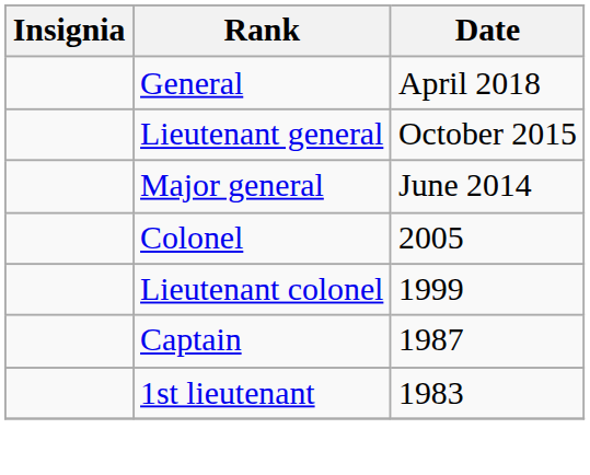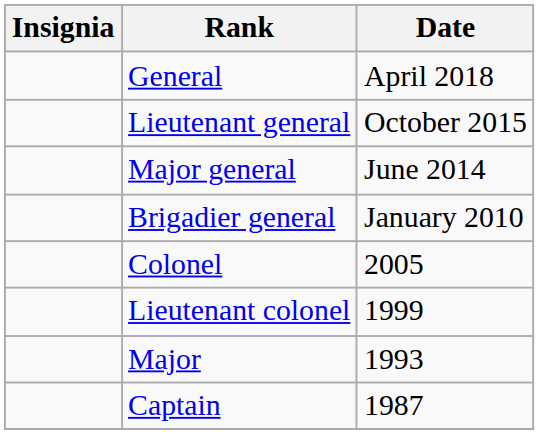 <table class="wikitable">
 <tr>
 <th>Insignia</th>
 <th>Rank</th>
 <th>Date</th>
 </tr>
 <tr>
 <td></td>
 <td><a href='#'>General</a></td>
 <td>April 2018</td>
 </tr>
 <tr>
 <td></td>
 <td><a href='#'>Lieutenant general</a></td>
 <td>October 2015</td>
 </tr>
 <tr>
 <td></td>
 <td><a href='#'>Major general</a></td>
 <td>June 2014</td>
 </tr>
 <tr>
 <td></td>
+<td><a href='#'>Brigadier general</a></td>
+<td>January 2010</td>
+</tr>
+<tr>
+<td></td>
 <td><a href='#'>Colonel</a></td>
 <td>2005</td>
 </tr>
 <tr>
 <td></td>
 <td><a href='#'>Lieutenant colonel</a></td>
 <td>1999</td>
 </tr>
 <tr>
 <td></td>
+<td><a href='#'>Major</a></td>
+<td>1993</td>
+</tr>
+<tr>
+<td></td>
 <td><a href='#'>Captain</a></td>
 <td>1987</td>
 </tr>
 <tr>
-<td></td>
-<td><a href='#'>1st lieutenant</a></td>
-<td>1983</td>
-</tr>
-<tr>
 </tr>
 </table>
